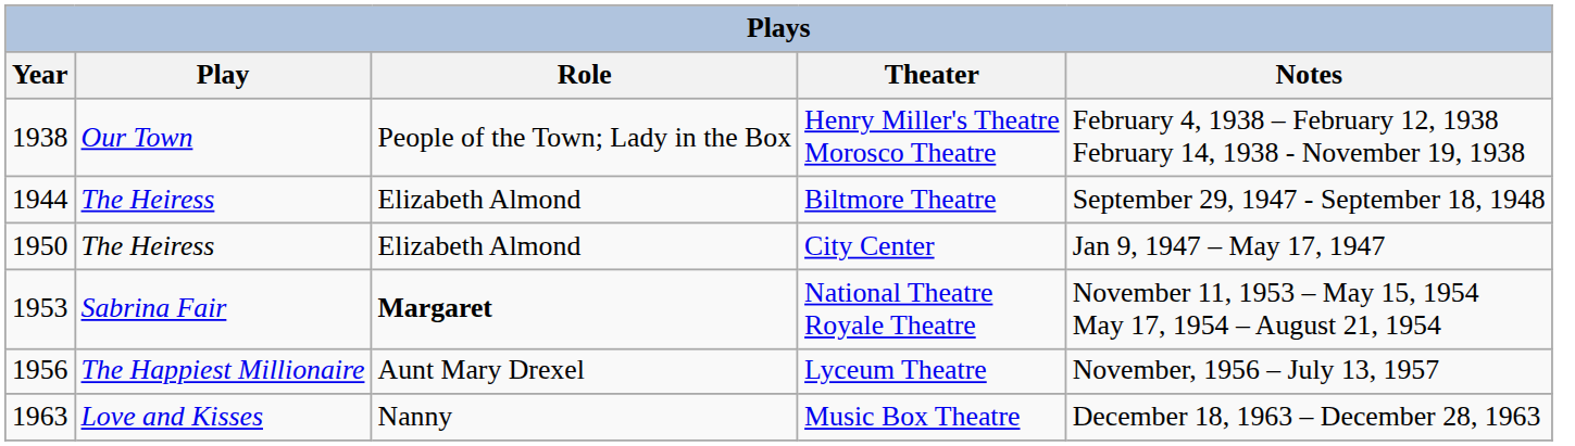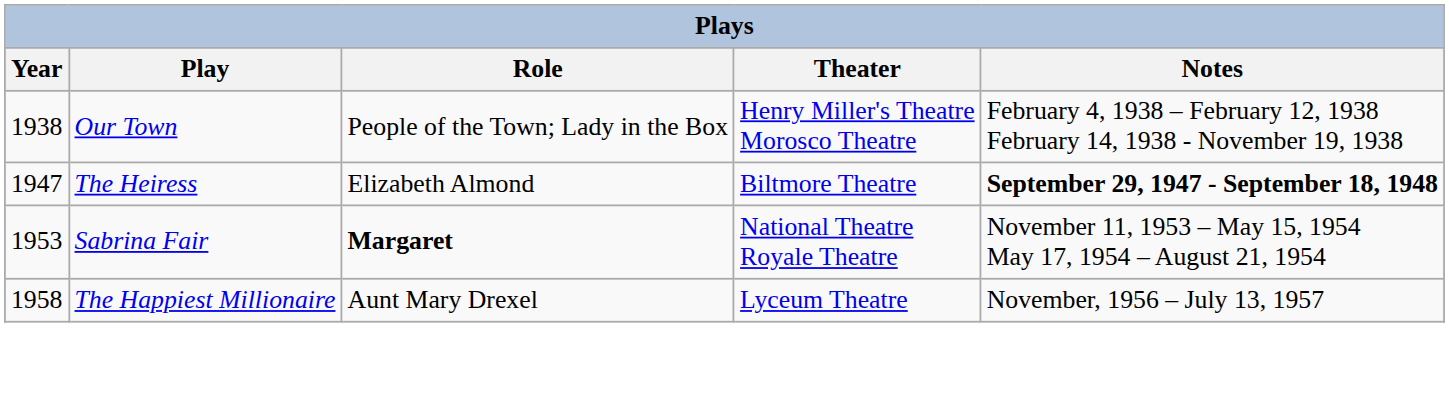 <table class="wikitable" style="font-size: 90%;">
 <tr>
 <th colspan="5" style="background: LightSteelBlue;">Plays</th>
 </tr>
 <tr>
 <th>Year</th>
 <th>Play</th>
 <th>Role</th>
 <th>Theater</th>
 <th>Notes</th>
 </tr>
 <tr>
 <td>1938</td>
 <td><em><a href='#'>Our Town</a></em></td>
 <td>People of the Town; Lady in the Box</td>
 <td><a href='#'>Henry Miller's Theatre</a><br><a href='#'>Morosco Theatre</a></td>
 <td>February 4, 1938 – February 12, 1938<br>February 14, 1938 - November 19, 1938</td>
 </tr>
 <tr>
-<td>1944</td>
+<td>1947</td>
 <td><em><a href='#'>The Heiress</a></em></td>
 <td>Elizabeth Almond</td>
 <td><a href='#'>Biltmore Theatre</a></td>
-<td>September 29, 1947 - September 18, 1948</td>
-</tr>
-<tr>
-<td>1950</td>
-<td><em>The Heiress</em></td>
-<td>Elizabeth Almond</td>
-<td><a href='#'>City Center</a></td>
-<td>Jan 9, 1947 – May 17, 1947</td>
+<td><strong>September 29, 1947 - September 18, 1948</strong></td>
 </tr>
 <tr>
 <td>1953</td>
 <td><em><a href='#'>Sabrina Fair</a></em></td>
 <td><strong>Margaret</strong></td>
 <td><a href='#'>National Theatre</a><br><a href='#'>Royale Theatre</a></td>
 <td>November 11, 1953 – May 15, 1954<br>May 17, 1954 – August 21, 1954</td>
 </tr>
 <tr>
-<td>1956</td>
+<td>1958</td>
 <td><em><a href='#'>The Happiest Millionaire</a></em></td>
 <td>Aunt Mary Drexel</td>
 <td><a href='#'>Lyceum Theatre</a></td>
 <td>November, 1956 – July 13, 1957</td>
 </tr>
-<tr>
-<td>1963</td>
-<td><em><a href='#'>Love and Kisses</a></em></td>
-<td>Nanny</td>
-<td><a href='#'>Music Box Theatre</a></td>
-<td>December 18, 1963 – December 28, 1963</td>
-</tr>
 </table>
